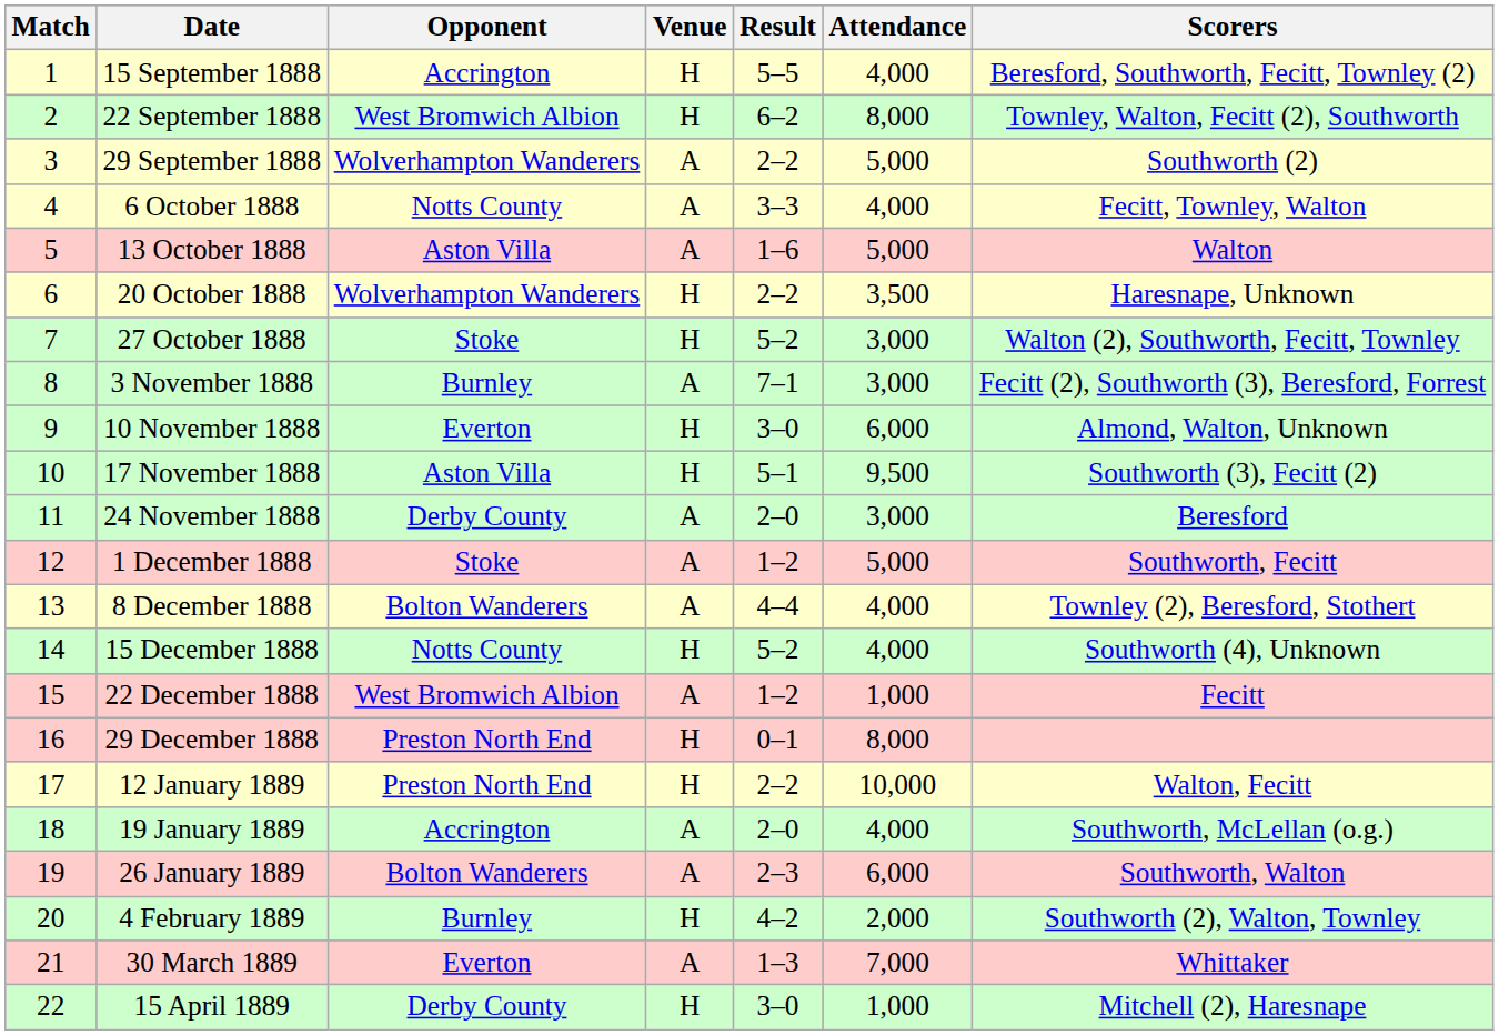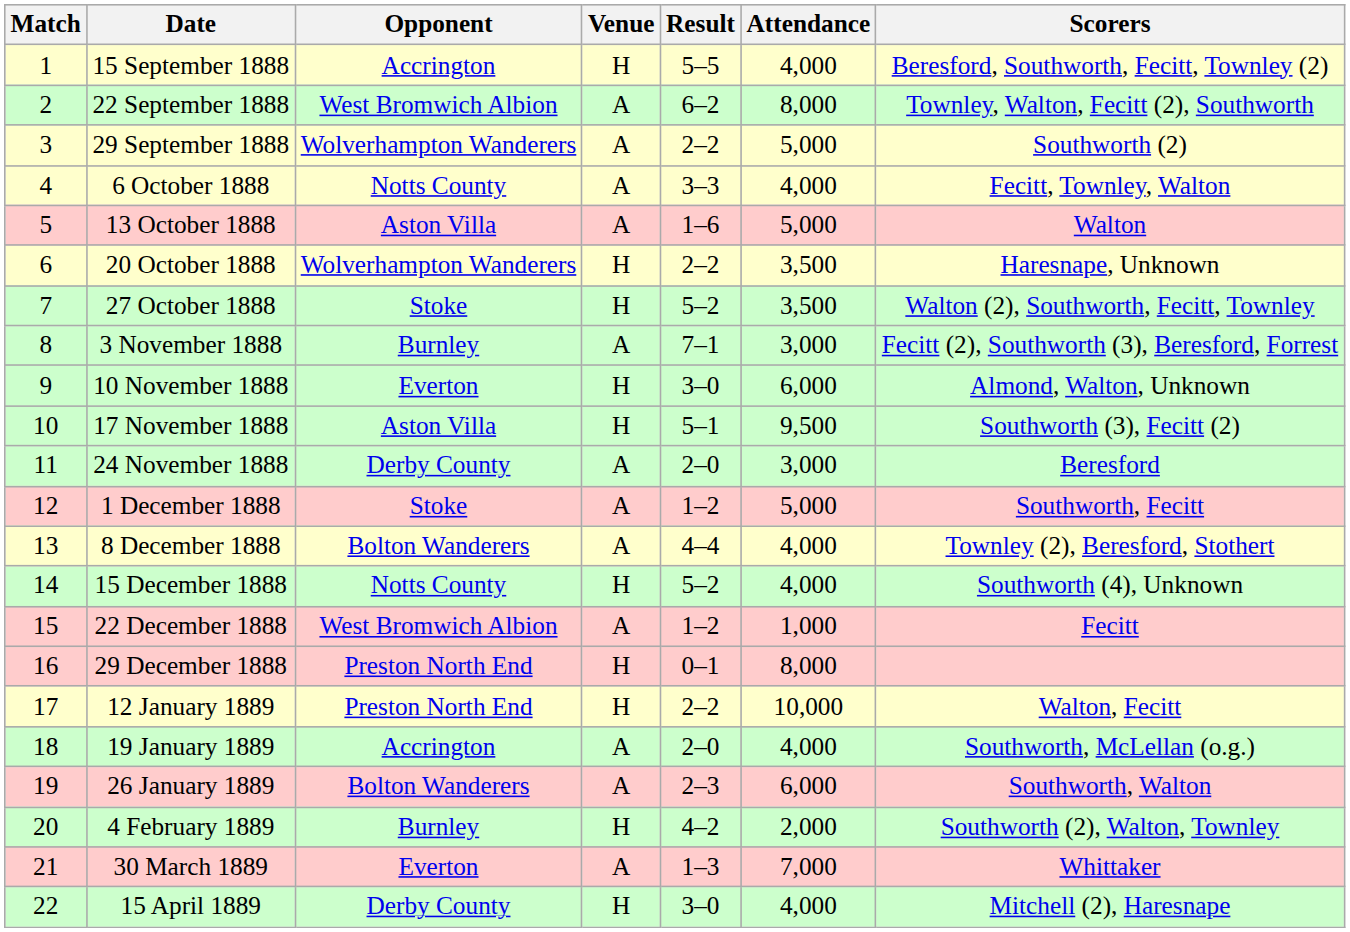 <table class="wikitable" style="font-size:100%; text-align:center">
 <tr>
 <th>Match</th>
 <th>Date</th>
 <th>Opponent</th>
 <th>Venue</th>
 <th>Result</th>
 <th>Attendance</th>
 <th>Scorers</th>
 </tr>
 <tr style="background-color: #FFFFCC;">
 <td>1</td>
 <td>15 September 1888</td>
 <td><a href='#'>Accrington</a></td>
 <td>H</td>
 <td>5–5</td>
 <td>4,000</td>
 <td><a href='#'>Beresford</a>, <a href='#'>Southworth</a>, <a href='#'>Fecitt</a>, <a href='#'>Townley</a> (2)</td>
 </tr>
 <tr style="background-color: #CCFFCC;">
 <td>2</td>
 <td>22 September 1888</td>
 <td><a href='#'>West Bromwich Albion</a></td>
-<td>H</td>
+<td>A</td>
 <td>6–2</td>
 <td>8,000</td>
 <td><a href='#'>Townley</a>, <a href='#'>Walton</a>, <a href='#'>Fecitt</a> (2), <a href='#'>Southworth</a></td>
 </tr>
 <tr style="background-color: #FFFFCC;">
 <td>3</td>
 <td>29 September 1888</td>
 <td><a href='#'>Wolverhampton Wanderers</a></td>
 <td>A</td>
 <td>2–2</td>
 <td>5,000</td>
 <td><a href='#'>Southworth</a> (2)</td>
 </tr>
 <tr style="background-color: #FFFFCC;">
 <td>4</td>
 <td>6 October 1888</td>
 <td><a href='#'>Notts County</a></td>
 <td>A</td>
 <td>3–3</td>
 <td>4,000</td>
 <td><a href='#'>Fecitt</a>, <a href='#'>Townley</a>, <a href='#'>Walton</a></td>
 </tr>
 <tr style="background-color: #FFCCCC;">
 <td>5</td>
 <td>13 October 1888</td>
 <td><a href='#'>Aston Villa</a></td>
 <td>A</td>
 <td>1–6</td>
 <td>5,000</td>
 <td><a href='#'>Walton</a></td>
 </tr>
 <tr style="background-color: #FFFFCC;">
 <td>6</td>
 <td>20 October 1888</td>
 <td><a href='#'>Wolverhampton Wanderers</a></td>
 <td>H</td>
 <td>2–2</td>
 <td>3,500</td>
 <td><a href='#'>Haresnape</a>, Unknown</td>
 </tr>
 <tr style="background-color: #CCFFCC;">
 <td>7</td>
 <td>27 October 1888</td>
 <td><a href='#'>Stoke</a></td>
 <td>H</td>
 <td>5–2</td>
-<td>3,000</td>
+<td>3,500</td>
 <td><a href='#'>Walton</a> (2), <a href='#'>Southworth</a>, <a href='#'>Fecitt</a>, <a href='#'>Townley</a></td>
 </tr>
 <tr style="background-color: #CCFFCC;">
 <td>8</td>
 <td>3 November 1888</td>
 <td><a href='#'>Burnley</a></td>
 <td>A</td>
 <td>7–1</td>
 <td>3,000</td>
 <td><a href='#'>Fecitt</a> (2), <a href='#'>Southworth</a> (3), <a href='#'>Beresford</a>, <a href='#'>Forrest</a></td>
 </tr>
 <tr style="background-color: #CCFFCC;">
 <td>9</td>
 <td>10 November 1888</td>
 <td><a href='#'>Everton</a></td>
 <td>H</td>
 <td>3–0</td>
 <td>6,000</td>
 <td><a href='#'>Almond</a>, <a href='#'>Walton</a>, Unknown</td>
 </tr>
 <tr style="background-color: #CCFFCC;">
 <td>10</td>
 <td>17 November 1888</td>
 <td><a href='#'>Aston Villa</a></td>
 <td>H</td>
 <td>5–1</td>
 <td>9,500</td>
 <td><a href='#'>Southworth</a> (3), <a href='#'>Fecitt</a> (2)</td>
 </tr>
 <tr style="background-color: #CCFFCC;">
 <td>11</td>
 <td>24 November 1888</td>
 <td><a href='#'>Derby County</a></td>
 <td>A</td>
 <td>2–0</td>
 <td>3,000</td>
 <td><a href='#'>Beresford</a></td>
 </tr>
 <tr style="background-color: #FFCCCC;">
 <td>12</td>
 <td>1 December 1888</td>
 <td><a href='#'>Stoke</a></td>
 <td>A</td>
 <td>1–2</td>
 <td>5,000</td>
 <td><a href='#'>Southworth</a>, <a href='#'>Fecitt</a></td>
 </tr>
 <tr style="background-color: #FFFFCC;">
 <td>13</td>
 <td>8 December 1888</td>
 <td><a href='#'>Bolton Wanderers</a></td>
 <td>A</td>
 <td>4–4</td>
 <td>4,000</td>
 <td><a href='#'>Townley</a> (2), <a href='#'>Beresford</a>, <a href='#'>Stothert</a></td>
 </tr>
 <tr style="background-color: #CCFFCC;">
 <td>14</td>
 <td>15 December 1888</td>
 <td><a href='#'>Notts County</a></td>
 <td>H</td>
 <td>5–2</td>
 <td>4,000</td>
 <td><a href='#'>Southworth</a> (4), Unknown</td>
 </tr>
 <tr style="background-color: #FFCCCC;">
 <td>15</td>
 <td>22 December 1888</td>
 <td><a href='#'>West Bromwich Albion</a></td>
 <td>A</td>
 <td>1–2</td>
 <td>1,000</td>
 <td><a href='#'>Fecitt</a></td>
 </tr>
 <tr style="background-color: #FFCCCC;">
 <td>16</td>
 <td>29 December 1888</td>
 <td><a href='#'>Preston North End</a></td>
 <td>H</td>
 <td>0–1</td>
 <td>8,000</td>
 <td></td>
 </tr>
 <tr style="background-color: #FFFFCC;">
 <td>17</td>
 <td>12 January 1889</td>
 <td><a href='#'>Preston North End</a></td>
 <td>H</td>
 <td>2–2</td>
 <td>10,000</td>
 <td><a href='#'>Walton</a>, <a href='#'>Fecitt</a></td>
 </tr>
 <tr style="background-color: #CCFFCC;">
 <td>18</td>
 <td>19 January 1889</td>
 <td><a href='#'>Accrington</a></td>
 <td>A</td>
 <td>2–0</td>
 <td>4,000</td>
 <td><a href='#'>Southworth</a>, <a href='#'>McLellan</a> (o.g.)</td>
 </tr>
 <tr style="background-color: #FFCCCC;">
 <td>19</td>
 <td>26 January 1889</td>
 <td><a href='#'>Bolton Wanderers</a></td>
 <td>A</td>
 <td>2–3</td>
 <td>6,000</td>
 <td><a href='#'>Southworth</a>, <a href='#'>Walton</a></td>
 </tr>
 <tr style="background-color: #CCFFCC;">
 <td>20</td>
 <td>4 February 1889</td>
 <td><a href='#'>Burnley</a></td>
 <td>H</td>
 <td>4–2</td>
 <td>2,000</td>
 <td><a href='#'>Southworth</a> (2), <a href='#'>Walton</a>, <a href='#'>Townley</a></td>
 </tr>
 <tr style="background-color: #FFCCCC;">
 <td>21</td>
 <td>30 March 1889</td>
 <td><a href='#'>Everton</a></td>
 <td>A</td>
 <td>1–3</td>
 <td>7,000</td>
 <td><a href='#'>Whittaker</a></td>
 </tr>
 <tr style="background-color: #CCFFCC;">
 <td>22</td>
 <td>15 April 1889</td>
 <td><a href='#'>Derby County</a></td>
 <td>H</td>
 <td>3–0</td>
-<td>1,000</td>
+<td>4,000</td>
 <td><a href='#'>Mitchell</a> (2), <a href='#'>Haresnape</a></td>
 </tr>
 </table>
